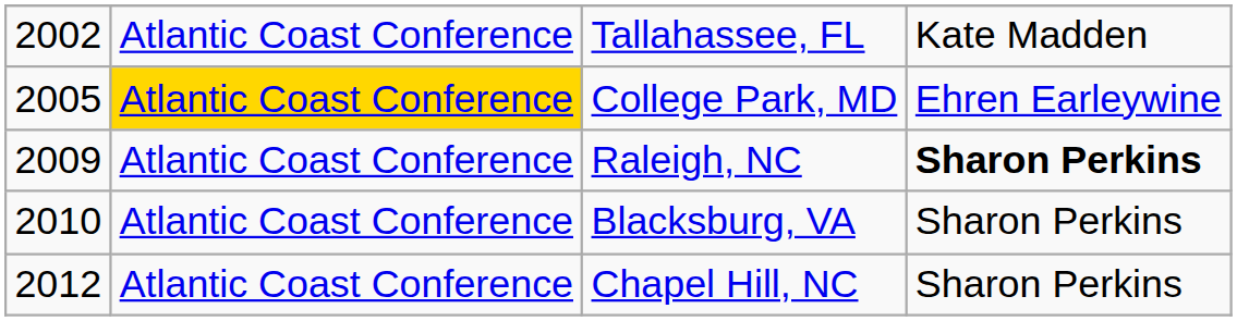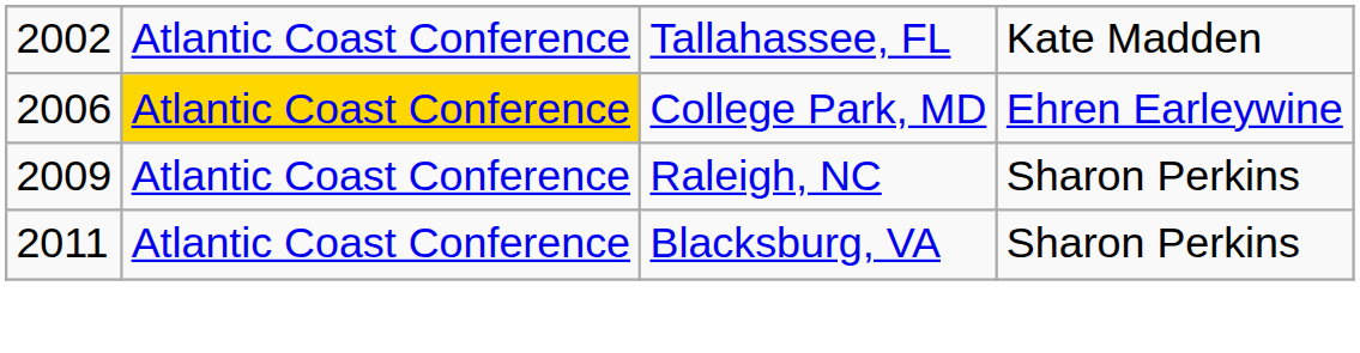 <table class="wikitable">
 <tr>
 </tr>
 <tr>
 <td>2002</td>
 <td><a href='#'>Atlantic Coast Conference</a></td>
 <td><a href='#'>Tallahassee, FL</a></td>
 <td>Kate Madden</td>
 </tr>
 <tr>
-<td>2005</td>
+<td>2006</td>
 <td style="background: gold;"><a href='#'>Atlantic Coast Conference</a></td>
 <td><a href='#'>College Park, MD</a></td>
 <td><a href='#'>Ehren Earleywine</a></td>
 </tr>
 <tr>
 <td>2009</td>
 <td><a href='#'>Atlantic Coast Conference</a></td>
 <td><a href='#'>Raleigh, NC</a></td>
-<td><strong>Sharon Perkins</strong></td>
+<td>Sharon Perkins</td>
 </tr>
 <tr>
-<td>2010</td>
+<td>2011</td>
 <td><a href='#'>Atlantic Coast Conference</a></td>
 <td><a href='#'>Blacksburg, VA</a></td>
 <td>Sharon Perkins</td>
 </tr>
-<tr>
-<td>2012</td>
-<td><a href='#'>Atlantic Coast Conference</a></td>
-<td><a href='#'>Chapel Hill, NC</a></td>
-<td>Sharon Perkins</td>
-</tr>
 </table>
